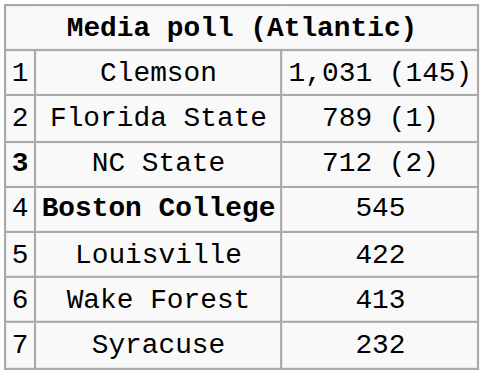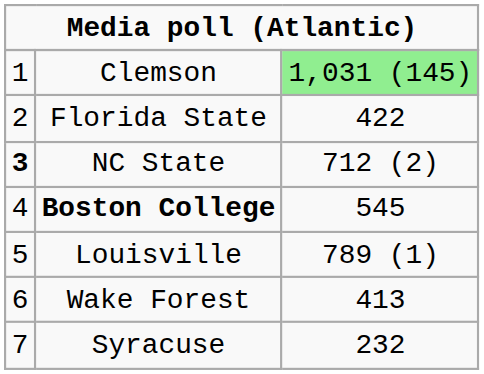 <table class="wikitable">
 <tr align="center">
 <td align="center" Colspan="3"><strong>Media poll (Atlantic)</strong></td>
 </tr>
 <tr align="center">
 </tr>
 <tr align="center">
 <td>1</td>
 <td>Clemson</td>
-<td>1,031 (145)</td>
+<td style="background: lightgreen;">1,031 (145)</td>
 </tr>
 <tr align="center">
 <td>2</td>
 <td>Florida State</td>
-<td>789 (1)</td>
+<td>422</td>
 </tr>
 <tr align="center">
 <td><strong>3</strong></td>
 <td>NC State</td>
 <td>712 (2)</td>
 </tr>
 <tr align="center">
 <td>4</td>
 <td><strong>Boston College</strong></td>
 <td>545</td>
 </tr>
 <tr align="center">
 <td>5</td>
 <td>Louisville</td>
-<td>422</td>
+<td>789 (1)</td>
 </tr>
 <tr align="center">
 <td>6</td>
 <td>Wake Forest</td>
 <td>413</td>
 </tr>
 <tr align="center">
 <td>7</td>
 <td>Syracuse</td>
 <td>232</td>
 </tr>
 </table>
